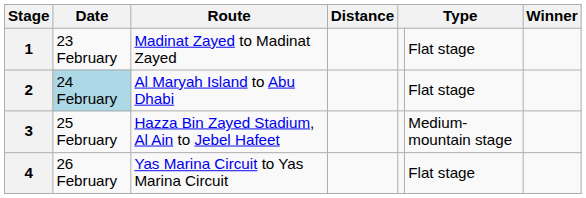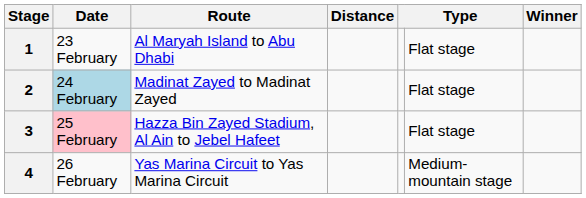 <table class="wikitable">
 <tr>
 <th scope="col">Stage</th>
 <th scope="col">Date</th>
 <th scope="col">Route</th>
 <th scope="col">Distance</th>
 <th colspan="2" scope="col">Type</th>
 <th scope="col">Winner</th>
 </tr>
 <tr>
 <th scope="row">1</th>
 <td>23 February</td>
-<td><a href='#'>Madinat Zayed</a> to Madinat Zayed</td>
+<td><a href='#'>Al Maryah Island</a> to <a href='#'>Abu Dhabi</a></td>
 <td style="text-align:center;"></td>
 <td></td>
 <td>Flat stage</td>
 <td></td>
 </tr>
 <tr>
 <th scope="row">2</th>
 <td style="background: lightblue;">24 February</td>
-<td><a href='#'>Al Maryah Island</a> to <a href='#'>Abu Dhabi</a></td>
+<td><a href='#'>Madinat Zayed</a> to Madinat Zayed</td>
 <td style="text-align:center;"></td>
 <td></td>
 <td>Flat stage</td>
 <td></td>
 </tr>
 <tr>
 <th scope="row">3</th>
-<td>25 February</td>
+<td style="background: pink;">25 February</td>
 <td><a href='#'>Hazza Bin Zayed Stadium</a>, <a href='#'>Al Ain</a> to <a href='#'>Jebel Hafeet</a></td>
 <td style="text-align:center;"></td>
 <td></td>
-<td>Medium-mountain stage</td>
+<td>Flat stage</td>
 <td></td>
 </tr>
 <tr>
 <th scope="row">4</th>
 <td>26 February</td>
 <td><a href='#'>Yas Marina Circuit</a> to Yas Marina Circuit</td>
 <td style="text-align:center;"></td>
 <td></td>
-<td>Flat stage</td>
+<td>Medium-mountain stage</td>
 <td></td>
 </tr>
 </table>
